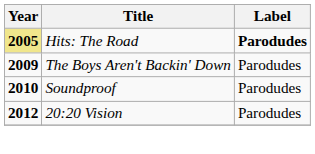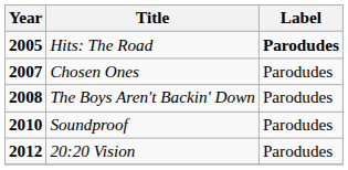 <table class="wikitable">
 <tr>
 <th>Year</th>
 <th>Title</th>
 <th>Label</th>
 </tr>
 <tr>
-<td style="background: khaki;"><strong>2005</strong></td>
+<td><strong>2005</strong></td>
 <td><em>Hits: The Road</em></td>
 <td><strong>Parodudes</strong></td>
 </tr>
 <tr>
-<td><strong>2009</strong></td>
+<td><strong>2007</strong></td>
+<td><em>Chosen Ones</em></td>
+<td>Parodudes</td>
+</tr>
+<tr>
+<td><strong>2008</strong></td>
 <td><em>The Boys Aren't Backin' Down</em></td>
 <td>Parodudes</td>
 </tr>
 <tr>
 <td><strong>2010</strong></td>
 <td><em>Soundproof</em></td>
 <td>Parodudes</td>
 </tr>
 <tr>
 <td><strong>2012</strong></td>
 <td><em>20:20 Vision</em></td>
 <td>Parodudes</td>
 </tr>
 <tr>
 </tr>
 </table>
